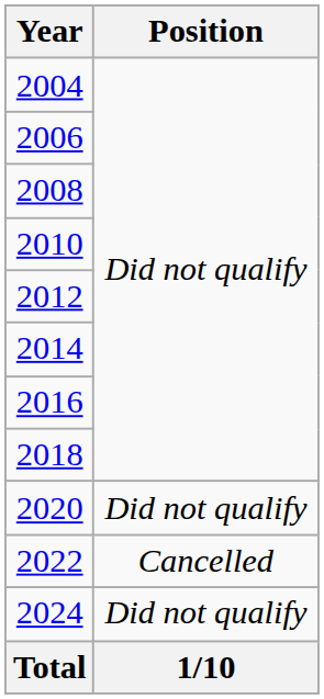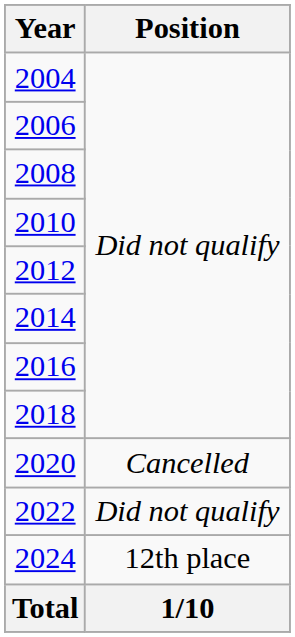 <table class="wikitable" style="text-align: center;">
 <tr>
 <th>Year</th>
 <th width="100">Position</th>
 </tr>
 <tr>
 <td> <a href='#'>2004</a></td>
 <td rowspan="8"><em>Did not qualify</em></td>
 </tr>
 <tr>
 <td> <a href='#'>2006</a></td>
 </tr>
 <tr>
 <td> <a href='#'>2008</a></td>
 </tr>
 <tr>
 <td> <a href='#'>2010</a></td>
 </tr>
 <tr>
 <td> <a href='#'>2012</a></td>
 </tr>
 <tr>
 <td> <a href='#'>2014</a></td>
 </tr>
 <tr>
 <td> <a href='#'>2016</a></td>
 </tr>
 <tr>
 <td> <a href='#'>2018</a></td>
 </tr>
 <tr>
 <td> <a href='#'>2020</a></td>
+<td><em>Cancelled</em></td>
+</tr>
+<tr>
+<td> <a href='#'>2022</a></td>
 <td><em>Did not qualify</em></td>
 </tr>
 <tr>
-<td> <a href='#'>2022</a></td>
-<td><em>Cancelled</em></td>
-</tr>
-<tr>
 <td> <a href='#'>2024</a></td>
-<td><em>Did not qualify</em></td>
+<td>12th place</td>
 </tr>
 <tr>
 <th>Total</th>
 <th>1/10</th>
 </tr>
 </table>
